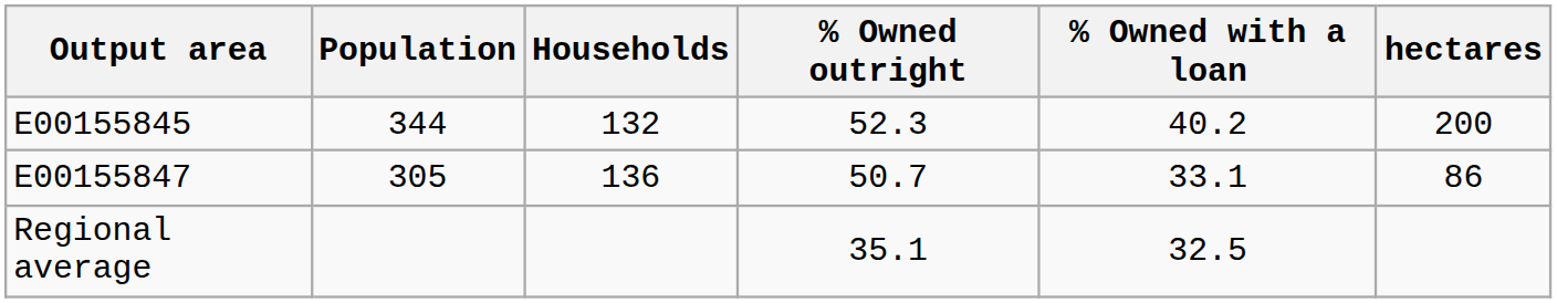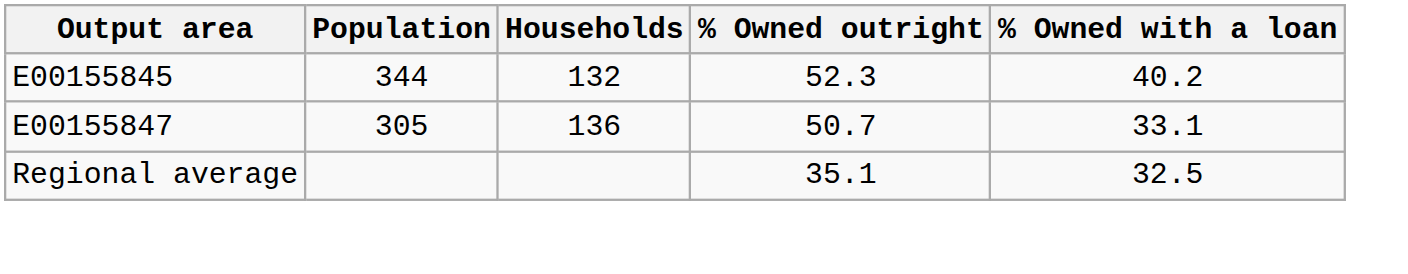 <table class="wikitable" border=yes>
 <tr>
 <th>Output area</th>
 <th>Population</th>
 <th>Households</th>
 <th>% Owned outright</th>
 <th>% Owned with a loan</th>
-<th>hectares</th>
 </tr>
 <tr>
 <td>E00155845</td>
 <td style="text-align:center;">344</td>
 <td style="text-align:center;">132</td>
 <td style="text-align:center;">52.3</td>
 <td style="text-align:center;">40.2</td>
-<td style="text-align:center;">200</td>
 </tr>
 <tr>
 <td>E00155847</td>
 <td style="text-align:center;">305</td>
 <td style="text-align:center;">136</td>
 <td style="text-align:center;">50.7</td>
 <td style="text-align:center;">33.1</td>
-<td style="text-align:center;">86</td>
 </tr>
 <tr>
 <td>Regional average</td>
 <td></td>
 <td></td>
 <td style="text-align:center;">35.1</td>
 <td style="text-align:center;">32.5</td>
-<td></td>
 </tr>
 </table>
